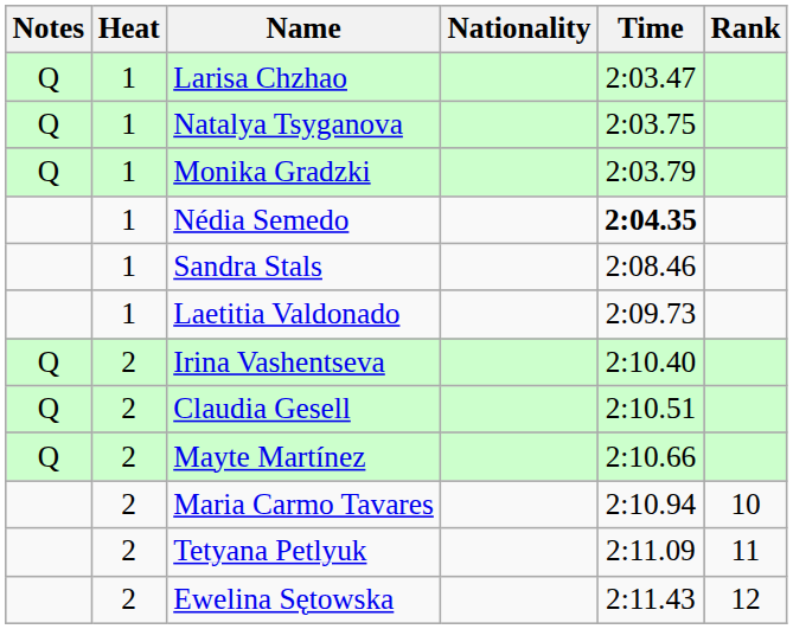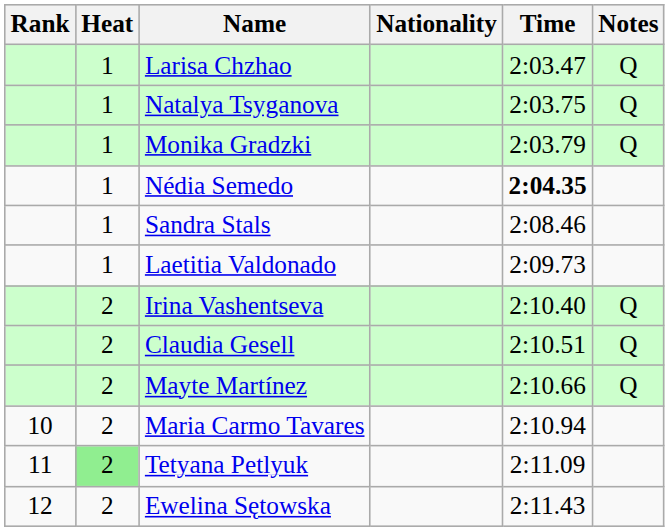 <table class="wikitable sortable" style="text-align:center">
 <tr>
-<th>Notes</th>
+<th>Rank</th>
 <th>Heat</th>
 <th>Name</th>
 <th>Nationality</th>
 <th>Time</th>
-<th>Rank</th>
+<th>Notes</th>
 </tr>
 <tr bgcolor=ccffcc>
-<td>Q</td>
+<td></td>
 <td>1</td>
 <td align="left"><a href='#'>Larisa Chzhao</a></td>
 <td align=left></td>
 <td>2:03.47</td>
-<td></td>
+<td>Q</td>
 </tr>
 <tr bgcolor=ccffcc>
-<td>Q</td>
+<td></td>
 <td>1</td>
 <td align="left"><a href='#'>Natalya Tsyganova</a></td>
 <td align=left></td>
 <td>2:03.75</td>
-<td></td>
+<td>Q</td>
 </tr>
 <tr bgcolor=ccffcc>
-<td>Q</td>
+<td></td>
 <td>1</td>
 <td align="left"><a href='#'>Monika Gradzki</a></td>
 <td align=left></td>
 <td>2:03.79</td>
-<td></td>
+<td>Q</td>
 </tr>
 <tr>
 <td></td>
 <td>1</td>
 <td align="left"><a href='#'>Nédia Semedo</a></td>
 <td align=left></td>
 <td><strong>2:04.35</strong></td>
 <td></td>
 </tr>
 <tr>
 <td></td>
 <td>1</td>
 <td align="left"><a href='#'>Sandra Stals</a></td>
 <td align=left></td>
 <td>2:08.46</td>
 <td></td>
 </tr>
 <tr>
 <td></td>
 <td>1</td>
 <td align="left"><a href='#'>Laetitia Valdonado</a></td>
 <td align=left></td>
 <td>2:09.73</td>
 <td></td>
 </tr>
 <tr bgcolor=ccffcc>
-<td>Q</td>
+<td></td>
 <td>2</td>
 <td align="left"><a href='#'>Irina Vashentseva</a></td>
 <td align=left></td>
 <td>2:10.40</td>
-<td></td>
+<td>Q</td>
 </tr>
 <tr bgcolor=ccffcc>
-<td>Q</td>
+<td></td>
 <td>2</td>
 <td align="left"><a href='#'>Claudia Gesell</a></td>
 <td align=left></td>
 <td>2:10.51</td>
-<td></td>
+<td>Q</td>
 </tr>
 <tr bgcolor=ccffcc>
-<td>Q</td>
+<td></td>
 <td>2</td>
 <td align="left"><a href='#'>Mayte Martínez</a></td>
 <td align=left></td>
 <td>2:10.66</td>
-<td></td>
+<td>Q</td>
 </tr>
 <tr>
-<td></td>
+<td>10</td>
 <td>2</td>
 <td align="left"><a href='#'>Maria Carmo Tavares</a></td>
 <td align=left></td>
 <td>2:10.94</td>
-<td>10</td>
+<td></td>
 </tr>
 <tr>
-<td></td>
-<td>2</td>
+<td>11</td>
+<td style="background: lightgreen;">2</td>
 <td align="left"><a href='#'>Tetyana Petlyuk</a></td>
 <td align=left></td>
 <td>2:11.09</td>
-<td>11</td>
+<td></td>
 </tr>
 <tr>
-<td></td>
+<td>12</td>
 <td>2</td>
 <td align="left"><a href='#'>Ewelina Sętowska</a></td>
 <td align=left></td>
 <td>2:11.43</td>
-<td>12</td>
+<td></td>
 </tr>
 </table>
